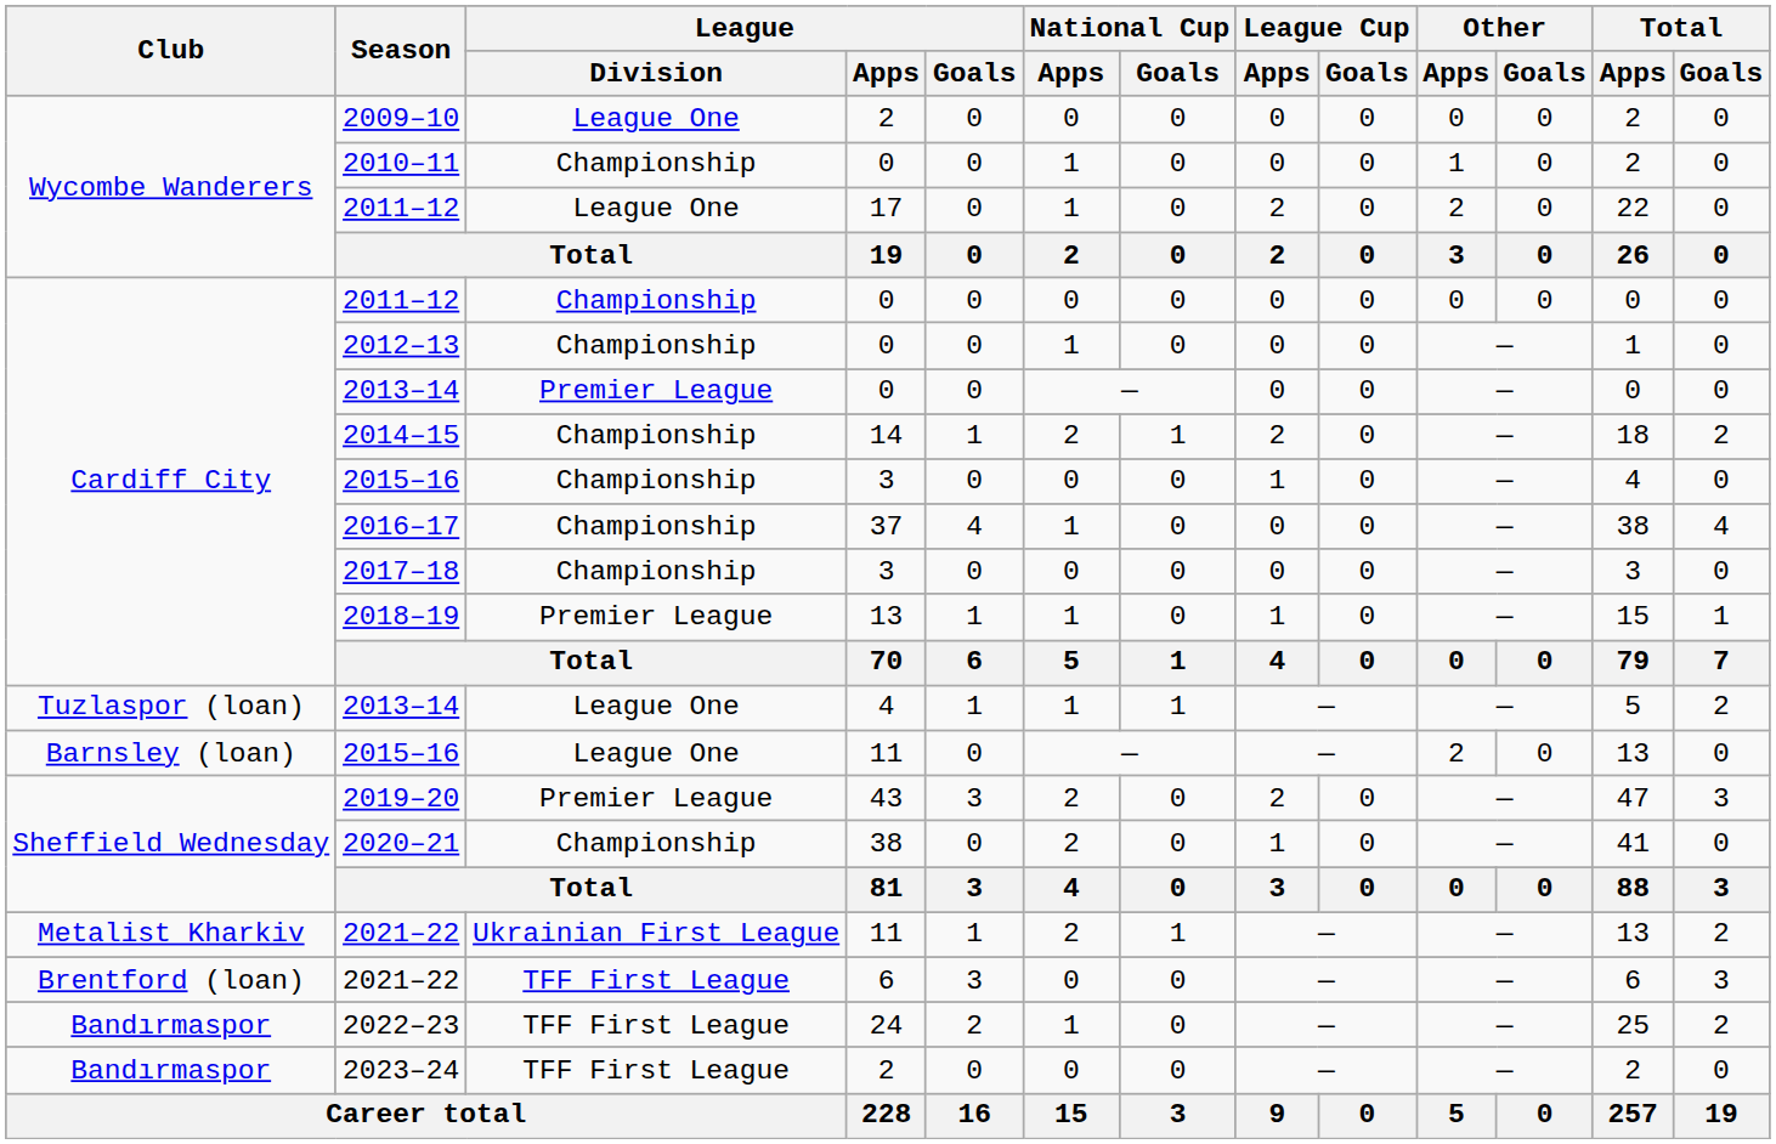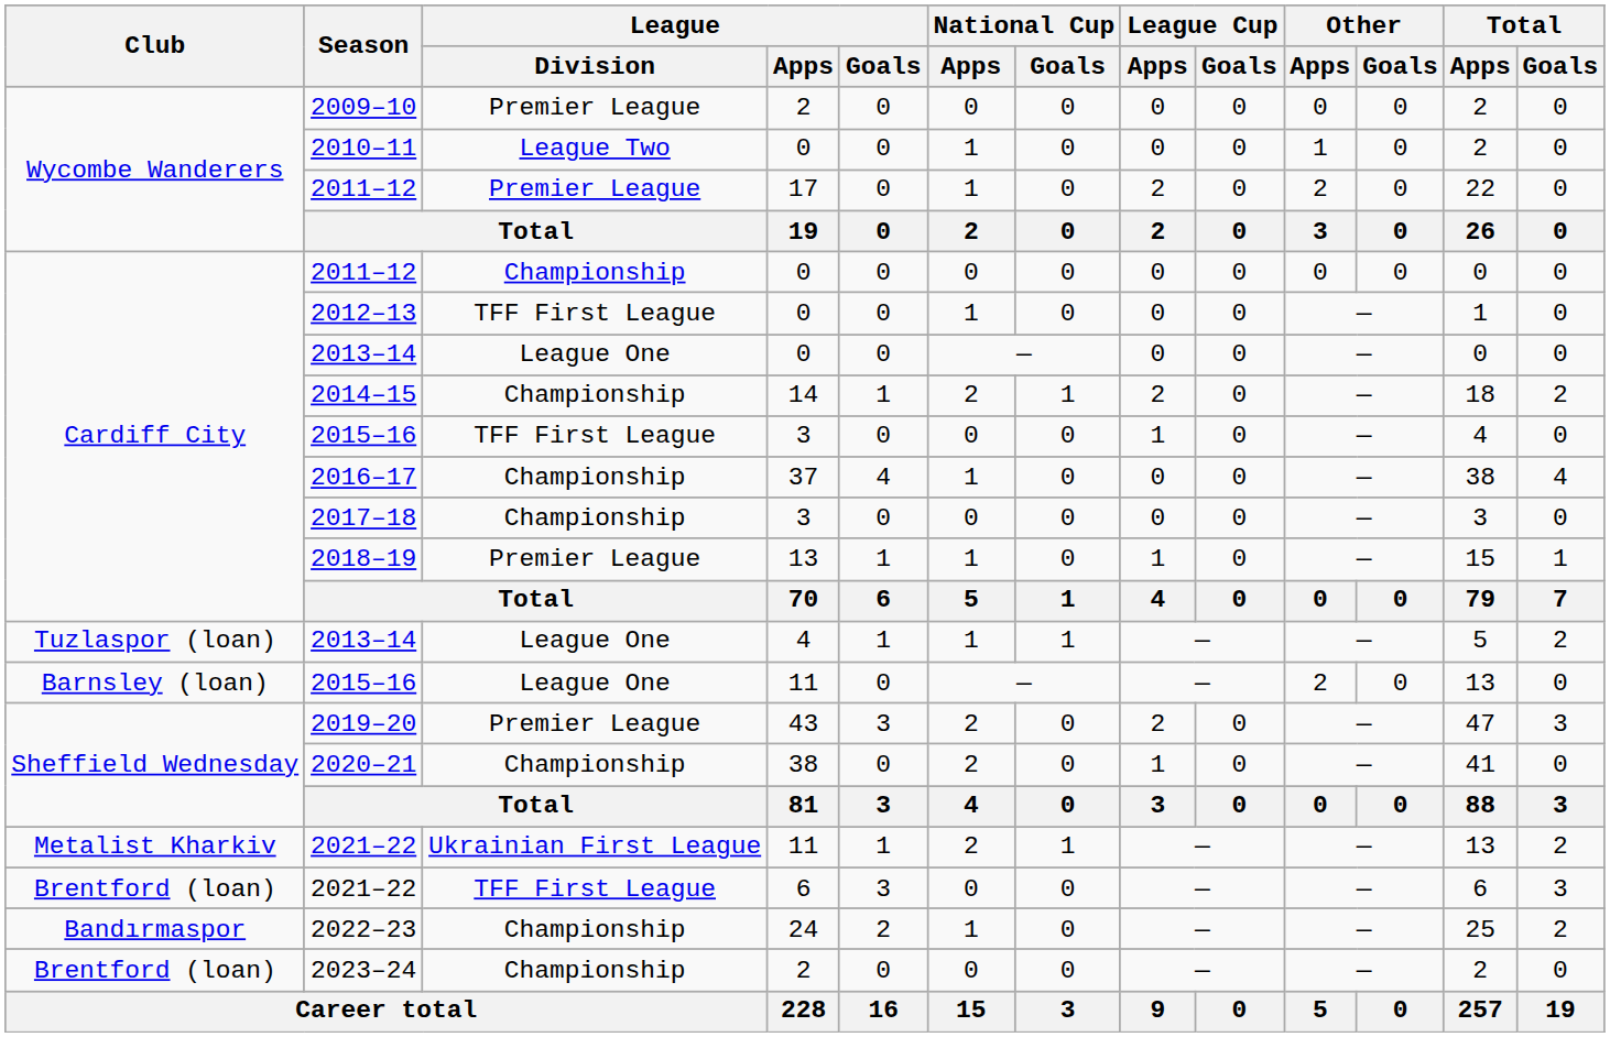 <table class="wikitable" style="text-align: center">
 <tr>
 <th rowspan="2">Club</th>
 <th rowspan="2">Season</th>
 <th colspan="3">League</th>
 <th colspan="2">National Cup</th>
 <th colspan=2>League Cup</th>
 <th colspan=2>Other</th>
 <th colspan=2>Total</th>
 </tr>
 <tr>
 <th>Division</th>
 <th>Apps</th>
 <th>Goals</th>
 <th>Apps</th>
 <th>Goals</th>
 <th>Apps</th>
 <th>Goals</th>
 <th>Apps</th>
 <th>Goals</th>
 <th>Apps</th>
 <th>Goals</th>
 </tr>
 <tr>
 <td rowspan="4"><a href='#'>Wycombe Wanderers</a></td>
 <td><a href='#'>2009–10</a></td>
-<td><a href='#'>League One</a></td>
+<td>Premier League</td>
 <td>2</td>
 <td>0</td>
 <td>0</td>
 <td>0</td>
 <td>0</td>
 <td>0</td>
 <td>0</td>
 <td>0</td>
 <td>2</td>
 <td>0</td>
 </tr>
 <tr>
 <td><a href='#'>2010–11</a></td>
-<td>Championship</td>
+<td><a href='#'>League Two</a></td>
 <td>0</td>
 <td>0</td>
 <td>1</td>
 <td>0</td>
 <td>0</td>
 <td>0</td>
 <td>1</td>
 <td>0</td>
 <td>2</td>
 <td>0</td>
 </tr>
 <tr>
 <td><a href='#'>2011–12</a></td>
-<td>League One</td>
+<td><a href='#'>Premier League</a></td>
 <td>17</td>
 <td>0</td>
 <td>1</td>
 <td>0</td>
 <td>2</td>
 <td>0</td>
 <td>2</td>
 <td>0</td>
 <td>22</td>
 <td>0</td>
 </tr>
 <tr>
 <th colspan="2">Total</th>
 <th>19</th>
 <th>0</th>
 <th>2</th>
 <th>0</th>
 <th>2</th>
 <th>0</th>
 <th>3</th>
 <th>0</th>
 <th>26</th>
 <th>0</th>
 </tr>
 <tr>
 <td rowspan="9"><a href='#'>Cardiff City</a></td>
 <td><a href='#'>2011–12</a></td>
 <td><a href='#'>Championship</a></td>
 <td>0</td>
 <td>0</td>
 <td>0</td>
 <td>0</td>
 <td>0</td>
 <td>0</td>
 <td>0</td>
 <td>0</td>
 <td>0</td>
 <td>0</td>
 </tr>
 <tr>
 <td><a href='#'>2012–13</a></td>
-<td>Championship</td>
+<td>TFF First League</td>
 <td>0</td>
 <td>0</td>
 <td>1</td>
 <td>0</td>
 <td>0</td>
 <td>0</td>
 <td colspan="2">—</td>
 <td>1</td>
 <td>0</td>
 </tr>
 <tr>
 <td><a href='#'>2013–14</a></td>
-<td><a href='#'>Premier League</a></td>
+<td>League One</td>
 <td>0</td>
 <td>0</td>
 <td colspan="2">—</td>
 <td>0</td>
 <td>0</td>
 <td colspan="2">—</td>
 <td>0</td>
 <td>0</td>
 </tr>
 <tr>
 <td><a href='#'>2014–15</a></td>
 <td>Championship</td>
 <td>14</td>
 <td>1</td>
 <td>2</td>
 <td>1</td>
 <td>2</td>
 <td>0</td>
 <td colspan="2">—</td>
 <td>18</td>
 <td>2</td>
 </tr>
 <tr>
 <td><a href='#'>2015–16</a></td>
-<td>Championship</td>
+<td>TFF First League</td>
 <td>3</td>
 <td>0</td>
 <td>0</td>
 <td>0</td>
 <td>1</td>
 <td>0</td>
 <td colspan="2">—</td>
 <td>4</td>
 <td>0</td>
 </tr>
 <tr>
 <td><a href='#'>2016–17</a></td>
 <td>Championship</td>
 <td>37</td>
 <td>4</td>
 <td>1</td>
 <td>0</td>
 <td>0</td>
 <td>0</td>
 <td colspan="2">—</td>
 <td>38</td>
 <td>4</td>
 </tr>
 <tr>
 <td><a href='#'>2017–18</a></td>
 <td>Championship</td>
 <td>3</td>
 <td>0</td>
 <td>0</td>
 <td>0</td>
 <td>0</td>
 <td>0</td>
 <td colspan="2">—</td>
 <td>3</td>
 <td>0</td>
 </tr>
 <tr>
 <td><a href='#'>2018–19</a></td>
 <td>Premier League</td>
 <td>13</td>
 <td>1</td>
 <td>1</td>
 <td>0</td>
 <td>1</td>
 <td>0</td>
 <td colspan="2">—</td>
 <td>15</td>
 <td>1</td>
 </tr>
 <tr>
 <th colspan="2">Total</th>
 <th>70</th>
 <th>6</th>
 <th>5</th>
 <th>1</th>
 <th>4</th>
 <th>0</th>
 <th>0</th>
 <th>0</th>
 <th>79</th>
 <th>7</th>
 </tr>
 <tr>
 <td><a href='#'>Tuzlaspor</a> (loan)</td>
 <td><a href='#'>2013–14</a></td>
 <td>League One</td>
 <td>4</td>
 <td>1</td>
 <td>1</td>
 <td>1</td>
 <td colspan="2">—</td>
 <td colspan="2">—</td>
 <td>5</td>
 <td>2</td>
 </tr>
 <tr |||>
 <td><a href='#'>Barnsley</a> (loan)</td>
 <td><a href='#'>2015–16</a></td>
 <td>League One</td>
 <td>11</td>
 <td>0</td>
 <td colspan="2">—</td>
 <td colspan="2">—</td>
 <td>2</td>
 <td>0</td>
 <td>13</td>
 <td>0</td>
 </tr>
 <tr>
 <td rowspan="3"><a href='#'>Sheffield Wednesday</a></td>
 <td><a href='#'>2019–20</a></td>
 <td>Premier League</td>
 <td>43</td>
 <td>3</td>
 <td>2</td>
 <td>0</td>
 <td>2</td>
 <td>0</td>
 <td colspan="2">—</td>
 <td>47</td>
 <td>3</td>
 </tr>
 <tr>
 <td><a href='#'>2020–21</a></td>
 <td>Championship</td>
 <td>38</td>
 <td>0</td>
 <td>2</td>
 <td>0</td>
 <td>1</td>
 <td>0</td>
 <td colspan="2">—</td>
 <td>41</td>
 <td>0</td>
 </tr>
 <tr>
 <th colspan="2">Total</th>
 <th>81</th>
 <th>3</th>
 <th>4</th>
 <th>0</th>
 <th>3</th>
 <th>0</th>
 <th>0</th>
 <th>0</th>
 <th>88</th>
 <th>3</th>
 </tr>
 <tr>
 <td><a href='#'>Metalist Kharkiv</a></td>
 <td><a href='#'>2021–22</a></td>
 <td><a href='#'>Ukrainian First League</a></td>
 <td>11</td>
 <td>1</td>
 <td>2</td>
 <td>1</td>
 <td colspan="2">—</td>
 <td colspan="2">—</td>
 <td>13</td>
 <td>2</td>
 </tr>
 <tr>
 <td><a href='#'>Brentford</a> (loan)</td>
 <td>2021–22</td>
 <td><a href='#'>TFF First League</a></td>
 <td>6</td>
 <td>3</td>
 <td>0</td>
 <td>0</td>
 <td colspan="2">—</td>
 <td colspan="2">—</td>
 <td>6</td>
 <td>3</td>
 </tr>
 <tr>
 <td><a href='#'>Bandırmaspor</a></td>
 <td>2022–23</td>
-<td>TFF First League</td>
+<td>Championship</td>
 <td>24</td>
 <td>2</td>
 <td>1</td>
 <td>0</td>
 <td colspan="2">—</td>
 <td colspan="2">—</td>
 <td>25</td>
 <td>2</td>
 </tr>
 <tr>
-<td><a href='#'>Bandırmaspor</a></td>
+<td><a href='#'>Brentford</a> (loan)</td>
 <td>2023–24</td>
-<td>TFF First League</td>
+<td>Championship</td>
 <td>2</td>
 <td>0</td>
 <td>0</td>
 <td>0</td>
 <td colspan="2">—</td>
 <td colspan="2">—</td>
 <td>2</td>
 <td>0</td>
 </tr>
 <tr>
 <th colspan="3">Career total</th>
 <th>228</th>
 <th>16</th>
 <th>15</th>
 <th>3</th>
 <th>9</th>
 <th>0</th>
 <th>5</th>
 <th>0</th>
 <th>257</th>
 <th>19</th>
 </tr>
 </table>
